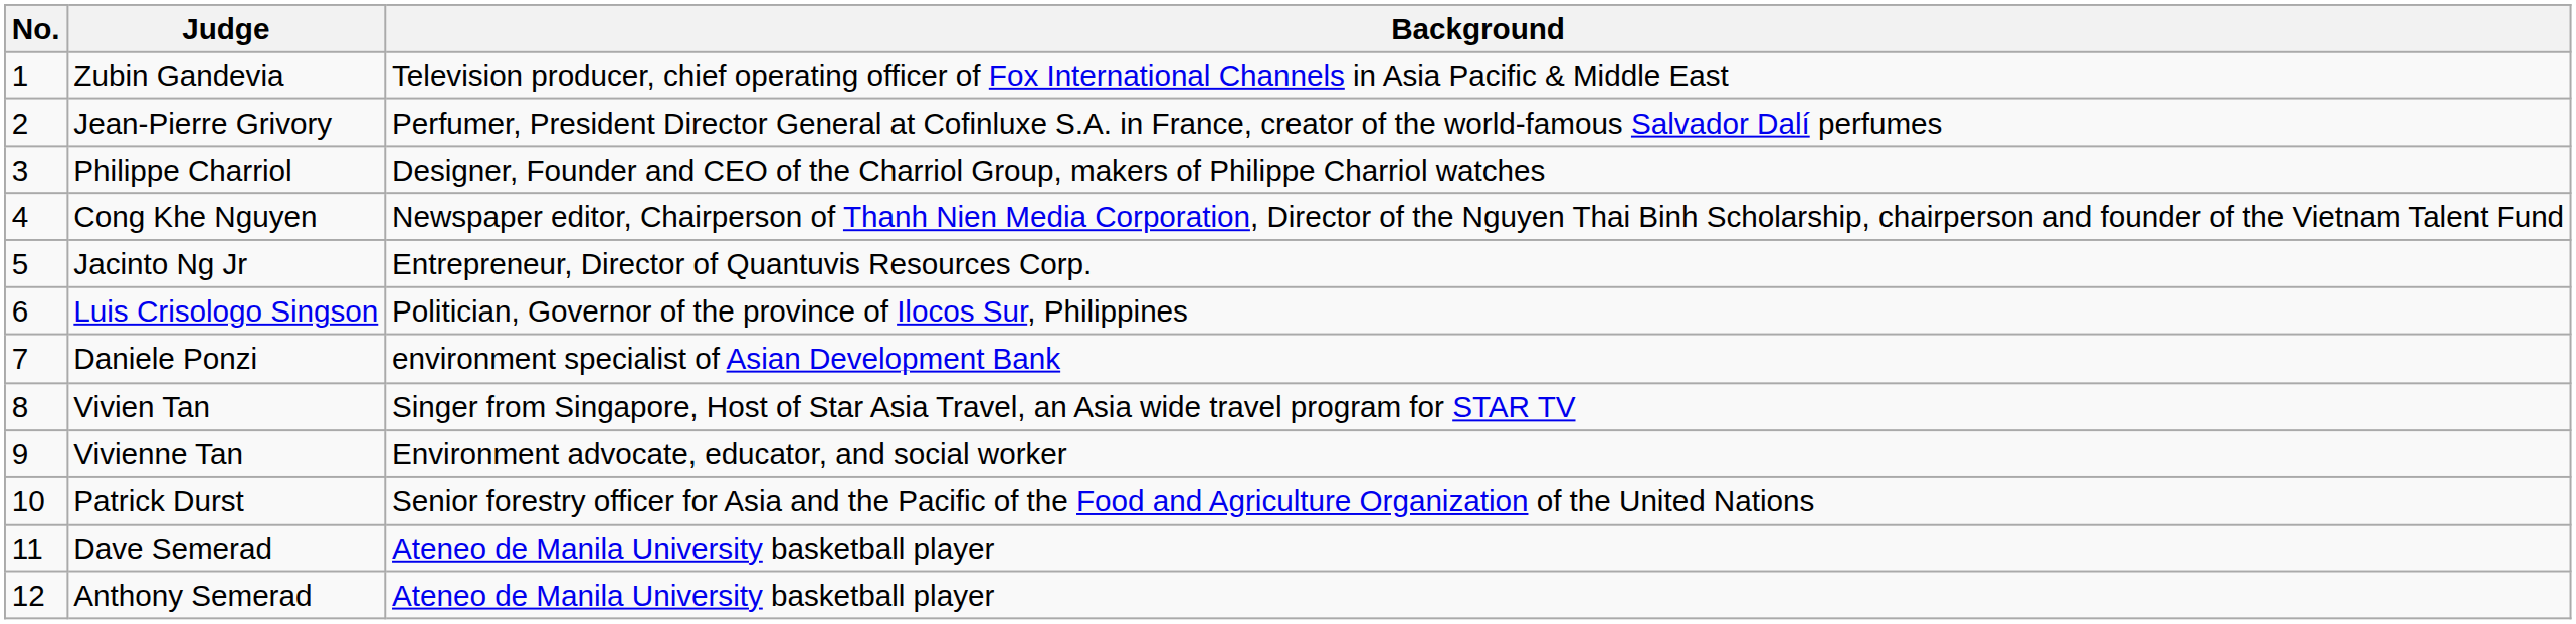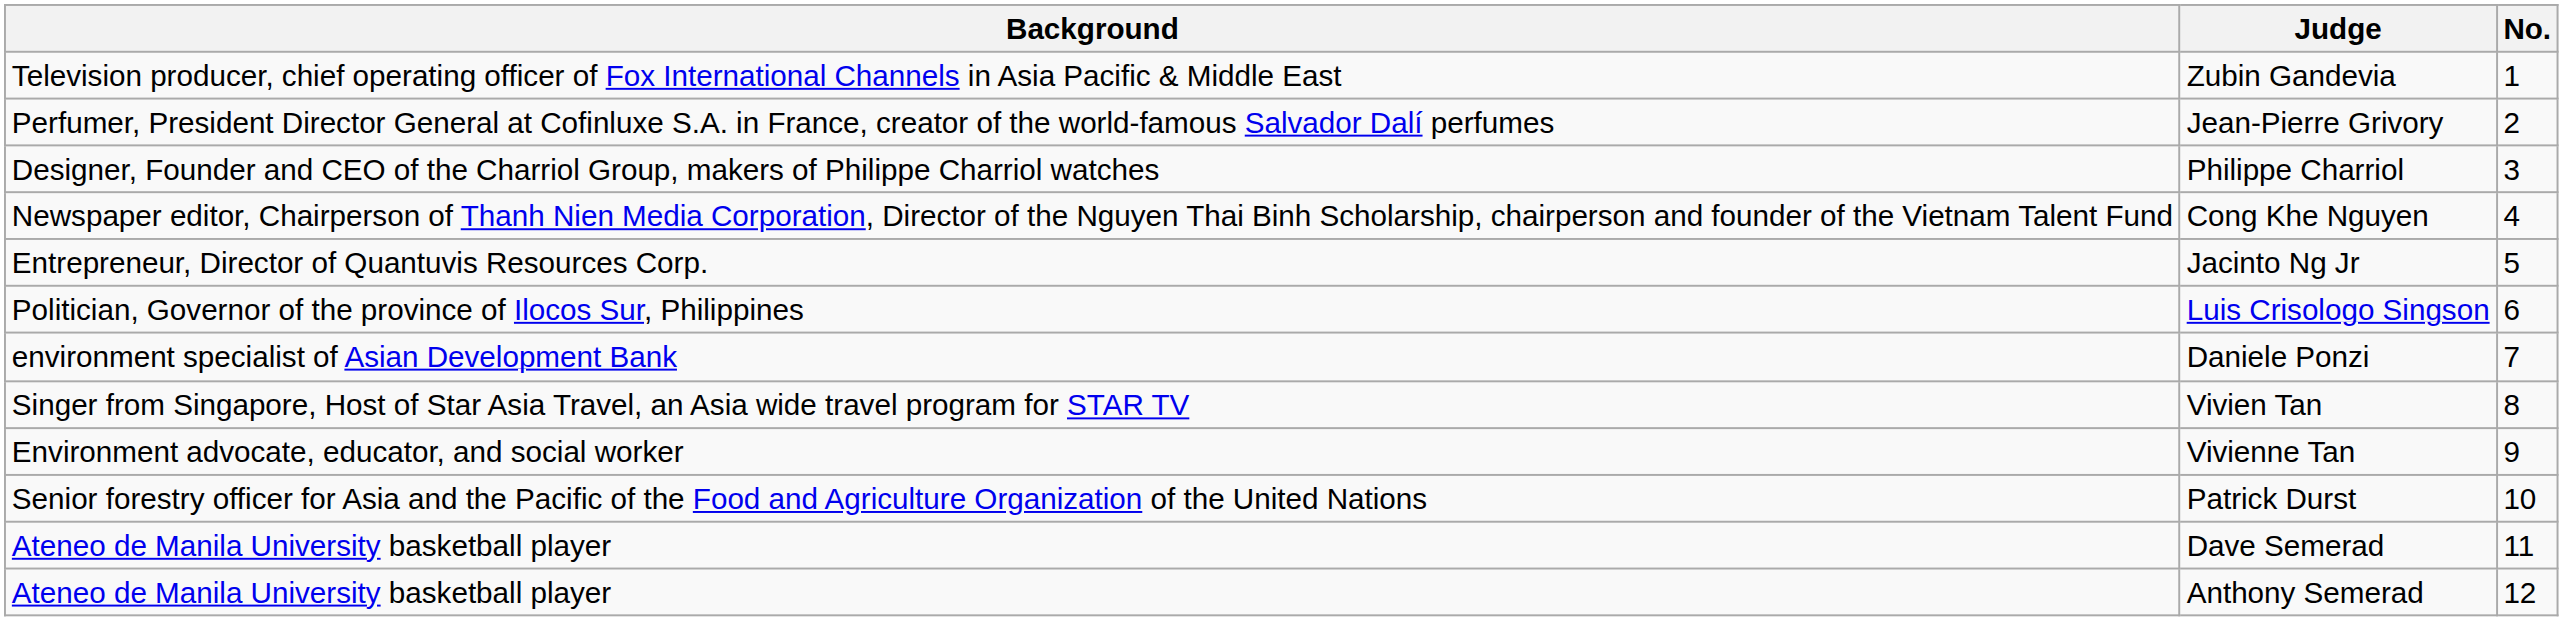 <table class="wikitable sortable" style="font-size:95%;">
 <tr>
+<th>Background</th>
+<th>Judge</th>
 <th>No.</th>
-<th>Judge</th>
-<th>Background</th>
 </tr>
 <tr>
+<td>Television producer, chief operating officer of <a href='#'>Fox International Channels</a> in Asia Pacific & Middle East</td>
+<td>Zubin Gandevia</td>
 <td>1</td>
-<td>Zubin Gandevia</td>
-<td>Television producer, chief operating officer of <a href='#'>Fox International Channels</a> in Asia Pacific & Middle East</td>
 </tr>
 <tr>
+<td>Perfumer, President Director General at Cofinluxe S.A. in France, creator of the world-famous <a href='#'>Salvador Dalí</a> perfumes</td>
+<td>Jean-Pierre Grivory</td>
 <td>2</td>
-<td>Jean-Pierre Grivory</td>
-<td>Perfumer, President Director General at Cofinluxe S.A. in France, creator of the world-famous <a href='#'>Salvador Dalí</a> perfumes</td>
 </tr>
 <tr>
+<td>Designer, Founder and CEO of the Charriol Group, makers of Philippe Charriol watches</td>
+<td>Philippe Charriol</td>
 <td>3</td>
-<td>Philippe Charriol</td>
-<td>Designer, Founder and CEO of the Charriol Group, makers of Philippe Charriol watches</td>
 </tr>
 <tr>
+<td>Newspaper editor, Chairperson of <a href='#'>Thanh Nien Media Corporation</a>, Director of the Nguyen Thai Binh Scholarship, chairperson and founder of the Vietnam Talent Fund</td>
+<td>Cong Khe Nguyen</td>
 <td>4</td>
-<td>Cong Khe Nguyen</td>
-<td>Newspaper editor, Chairperson of <a href='#'>Thanh Nien Media Corporation</a>, Director of the Nguyen Thai Binh Scholarship, chairperson and founder of the Vietnam Talent Fund</td>
 </tr>
 <tr>
+<td>Entrepreneur, Director of Quantuvis Resources Corp.</td>
+<td>Jacinto Ng Jr</td>
 <td>5</td>
-<td>Jacinto Ng Jr</td>
-<td>Entrepreneur, Director of Quantuvis Resources Corp.</td>
 </tr>
 <tr>
+<td>Politician, Governor of the province of <a href='#'>Ilocos Sur</a>, Philippines</td>
+<td><a href='#'>Luis Crisologo Singson</a></td>
 <td>6</td>
-<td><a href='#'>Luis Crisologo Singson</a></td>
-<td>Politician, Governor of the province of <a href='#'>Ilocos Sur</a>, Philippines</td>
 </tr>
 <tr>
+<td Lead environmentalist>environment specialist of <a href='#'>Asian Development Bank</a></td>
+<td>Daniele Ponzi</td>
 <td>7</td>
-<td>Daniele Ponzi</td>
-<td Lead environmentalist>environment specialist of <a href='#'>Asian Development Bank</a></td>
 </tr>
 <tr>
+<td>Singer from Singapore, Host of Star Asia Travel, an Asia wide travel program for <a href='#'>STAR TV</a></td>
+<td>Vivien Tan</td>
 <td>8</td>
-<td>Vivien Tan</td>
-<td>Singer from Singapore, Host of Star Asia Travel, an Asia wide travel program for <a href='#'>STAR TV</a></td>
 </tr>
 <tr>
+<td>Environment advocate, educator, and social worker</td>
+<td>Vivienne Tan</td>
 <td>9</td>
-<td>Vivienne Tan</td>
-<td>Environment advocate, educator, and social worker</td>
 </tr>
 <tr>
+<td>Senior forestry officer for Asia and the Pacific of the <a href='#'>Food and Agriculture Organization</a> of the United Nations</td>
+<td>Patrick Durst</td>
 <td>10</td>
-<td>Patrick Durst</td>
-<td>Senior forestry officer for Asia and the Pacific of the <a href='#'>Food and Agriculture Organization</a> of the United Nations</td>
 </tr>
 <tr>
+<td><a href='#'>Ateneo de Manila University</a> basketball player</td>
+<td>Dave Semerad</td>
 <td>11</td>
-<td>Dave Semerad</td>
-<td><a href='#'>Ateneo de Manila University</a> basketball player</td>
 </tr>
 <tr>
+<td><a href='#'>Ateneo de Manila University</a> basketball player</td>
+<td>Anthony Semerad</td>
 <td>12</td>
-<td>Anthony Semerad</td>
-<td><a href='#'>Ateneo de Manila University</a> basketball player</td>
 </tr>
 </table>
